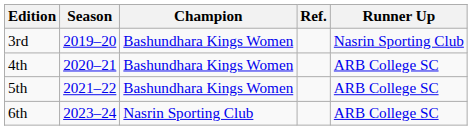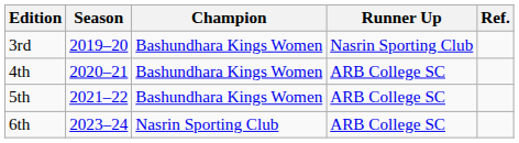 <table class="wikitable">
 <tr>
 <th>Edition</th>
 <th>Season</th>
 <th>Champion</th>
+<th>Runner Up</th>
 <th>Ref.</th>
-<th>Runner Up</th>
 </tr>
 <tr>
 <td>3rd</td>
 <td><a href='#'>2019–20</a></td>
 <td><a href='#'>Bashundhara Kings Women</a></td>
+<td><a href='#'>Nasrin Sporting Club</a></td>
 <td></td>
-<td><a href='#'>Nasrin Sporting Club</a></td>
 </tr>
 <tr>
 <td>4th</td>
 <td><a href='#'>2020–21</a></td>
 <td><a href='#'>Bashundhara Kings Women</a></td>
+<td><a href='#'>ARB College SC</a></td>
 <td></td>
-<td><a href='#'>ARB College SC</a></td>
 </tr>
 <tr>
 <td>5th</td>
 <td><a href='#'>2021–22</a></td>
 <td><a href='#'>Bashundhara Kings Women</a></td>
+<td><a href='#'>ARB College SC</a></td>
 <td></td>
-<td><a href='#'>ARB College SC</a></td>
 </tr>
 <tr>
 <td>6th</td>
 <td><a href='#'>2023–24</a></td>
 <td><a href='#'>Nasrin Sporting Club</a></td>
+<td><a href='#'>ARB College SC</a></td>
 <td></td>
-<td><a href='#'>ARB College SC</a></td>
 </tr>
 </table>
